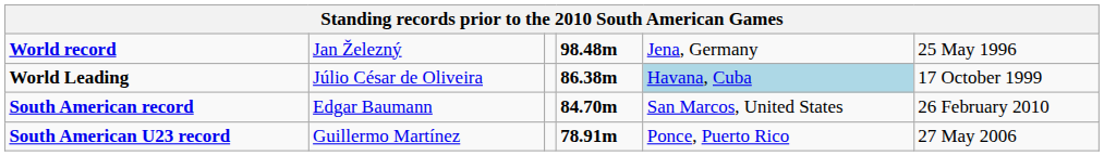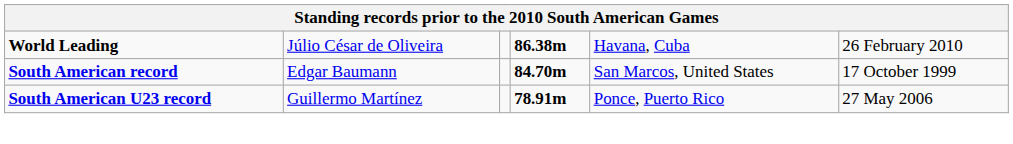 <table class="wikitable" width=75%>
 <tr>
 <th colspan="6">Standing records prior to the 2010 South American Games</th>
-</tr>
-<tr>
-<td><strong><a href='#'>World record</a></strong></td>
-<td><a href='#'>Jan Železný</a></td>
-<td align=left></td>
-<td><strong>98.48m</strong></td>
-<td><a href='#'>Jena</a>, Germany</td>
-<td>25 May 1996</td>
 </tr>
 <tr>
 <td><strong>World Leading</strong></td>
 <td><a href='#'>Júlio César de Oliveira</a></td>
 <td align=left></td>
 <td><strong>86.38m</strong></td>
-<td style="background: lightblue;"><a href='#'>Havana</a>, <a href='#'>Cuba</a></td>
-<td>17 October 1999</td>
+<td><a href='#'>Havana</a>, <a href='#'>Cuba</a></td>
+<td>26 February 2010</td>
 </tr>
 <tr>
 <td><strong><a href='#'>South American record</a></strong></td>
 <td><a href='#'>Edgar Baumann</a></td>
 <td align=left></td>
 <td><strong>84.70m</strong></td>
 <td><a href='#'>San Marcos</a>, United States</td>
-<td>26 February 2010</td>
+<td>17 October 1999</td>
 </tr>
 <tr>
 <td><strong><a href='#'>South American U23 record</a></strong></td>
 <td><a href='#'>Guillermo Martínez</a></td>
 <td align=left></td>
 <td><strong>78.91m</strong></td>
 <td><a href='#'>Ponce</a>, <a href='#'>Puerto Rico</a></td>
 <td>27 May 2006</td>
 </tr>
 </table>
